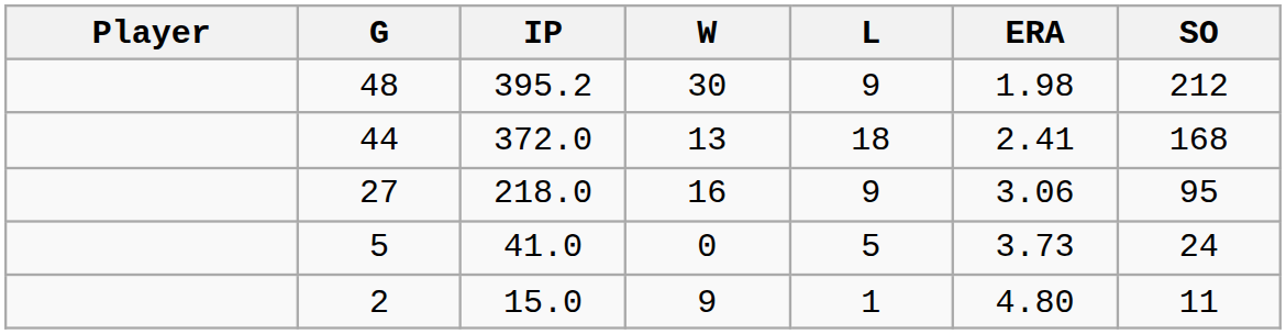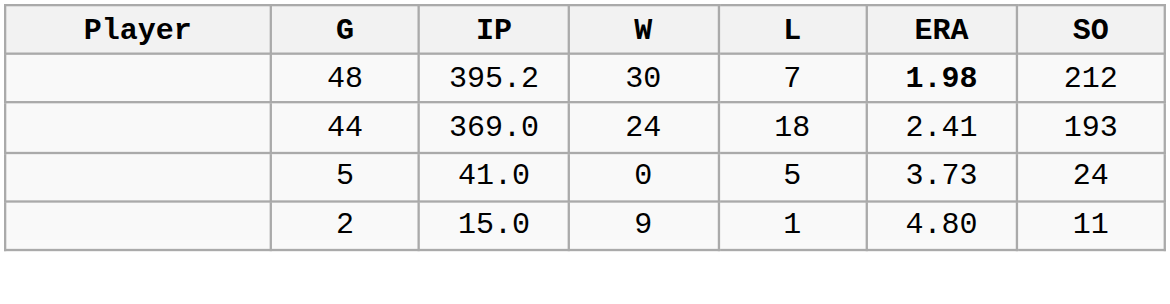 <table class="wikitable sortable">
 <tr>
 <th bgcolor="#DDDDFF" width="16%">Player</th>
 <th bgcolor="#DDDDFF" width="9%">G</th>
 <th bgcolor="#DDDDFF" width="9%">IP</th>
 <th bgcolor="#DDDDFF" width="9%">W</th>
 <th bgcolor="#DDDDFF" width="9%">L</th>
 <th bgcolor="#DDDDFF" width="9%">ERA</th>
 <th bgcolor="#DDDDFF" width="9%">SO</th>
 </tr>
 <tr align="center">
 <td></td>
 <td>48</td>
 <td>395.2</td>
 <td>30</td>
-<td>9</td>
-<td>1.98</td>
+<td>7</td>
+<td><strong>1.98</strong></td>
 <td>212</td>
 </tr>
 <tr align="center">
 <td></td>
 <td>44</td>
-<td>372.0</td>
-<td>13</td>
+<td>369.0</td>
+<td>24</td>
 <td>18</td>
 <td>2.41</td>
-<td>168</td>
-</tr>
-<tr align="center">
-<td></td>
-<td>27</td>
-<td>218.0</td>
-<td>16</td>
-<td>9</td>
-<td>3.06</td>
-<td>95</td>
+<td>193</td>
 </tr>
 <tr align="center">
 <td></td>
 <td>5</td>
 <td>41.0</td>
 <td>0</td>
 <td>5</td>
 <td>3.73</td>
 <td>24</td>
 </tr>
 <tr align="center">
 <td></td>
 <td>2</td>
 <td>15.0</td>
 <td>9</td>
 <td>1</td>
 <td>4.80</td>
 <td>11</td>
 </tr>
 </table>
